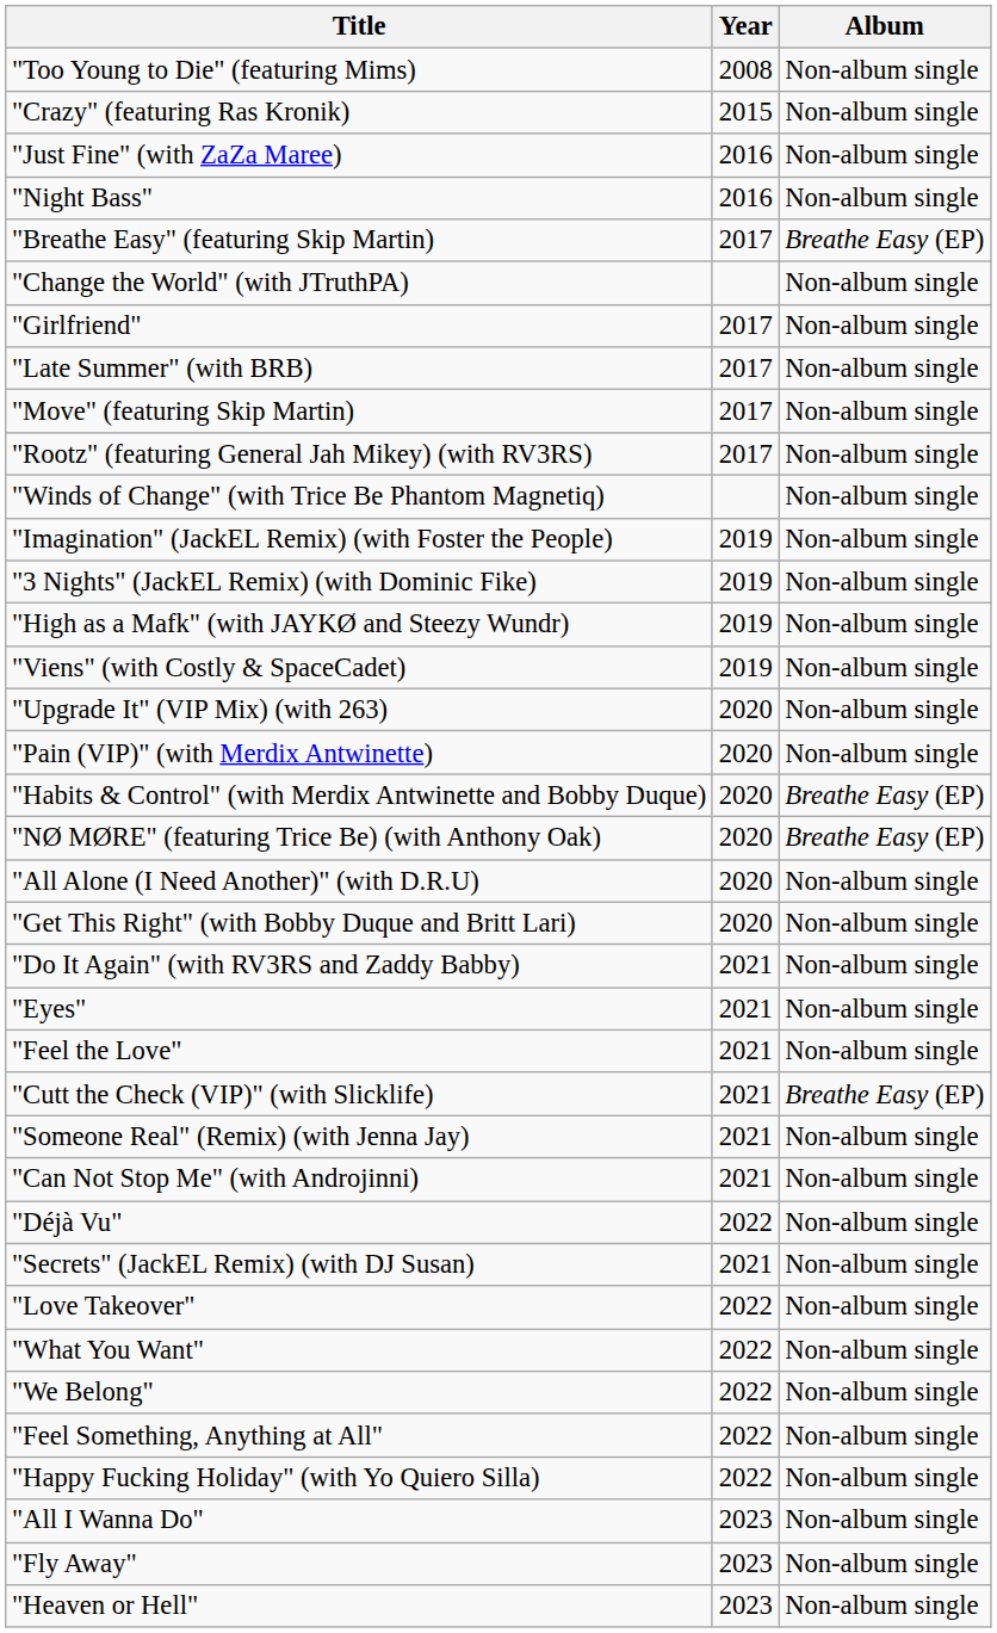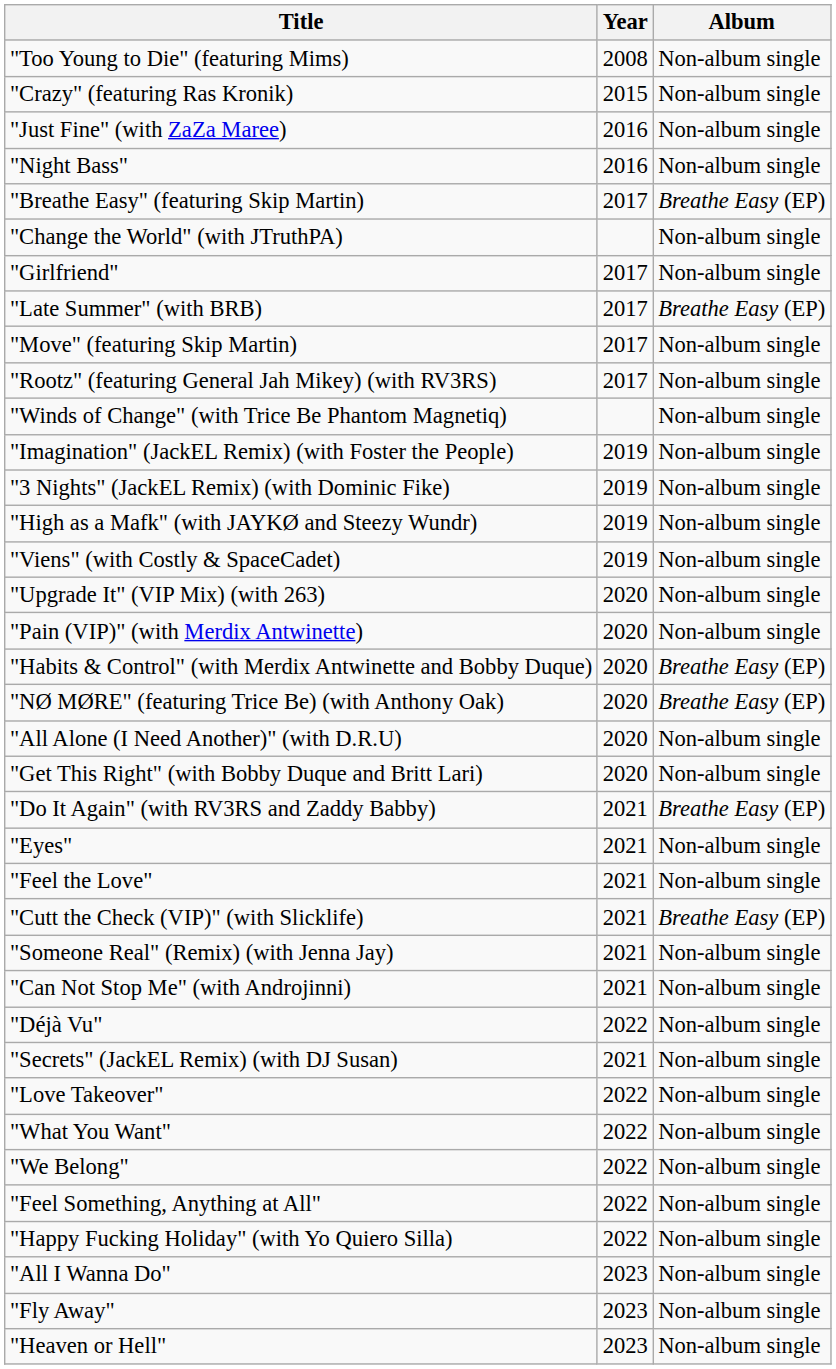 <table class="wikitable">
 <tr>
 <th>Title</th>
 <th>Year</th>
 <th>Album</th>
 </tr>
 <tr>
 <td>"Too Young to Die" (featuring Mims)</td>
 <td>2008</td>
 <td>Non-album single</td>
 </tr>
 <tr>
 <td>"Crazy" (featuring Ras Kronik)</td>
 <td>2015</td>
 <td>Non-album single</td>
 </tr>
 <tr>
 <td>"Just Fine" (with <a href='#'>ZaZa Maree</a>)</td>
 <td>2016</td>
 <td>Non-album single</td>
 </tr>
 <tr>
 <td>"Night Bass"</td>
 <td>2016</td>
 <td>Non-album single</td>
 </tr>
 <tr>
 <td>"Breathe Easy" (featuring Skip Martin)</td>
 <td>2017</td>
 <td><em>Breathe Easy</em> (EP)</td>
 </tr>
 <tr>
 <td>"Change the World" (with JTruthPA)</td>
 <td></td>
 <td>Non-album single</td>
 </tr>
 <tr>
 <td>"Girlfriend"</td>
 <td>2017</td>
 <td>Non-album single</td>
 </tr>
 <tr>
 <td>"Late Summer" (with BRB)</td>
 <td>2017</td>
-<td>Non-album single</td>
+<td><em>Breathe Easy</em> (EP)</td>
 </tr>
 <tr>
 <td>"Move" (featuring Skip Martin)</td>
 <td>2017</td>
 <td>Non-album single</td>
 </tr>
 <tr>
 <td>"Rootz" (featuring General Jah Mikey) (with RV3RS)</td>
 <td>2017</td>
 <td>Non-album single</td>
 </tr>
 <tr>
 <td>"Winds of Change" (with Trice Be Phantom Magnetiq)</td>
 <td></td>
 <td>Non-album single</td>
 </tr>
 <tr>
 <td>"Imagination" (JackEL Remix) (with Foster the People)</td>
 <td>2019</td>
 <td>Non-album single</td>
 </tr>
 <tr>
 <td>"3 Nights" (JackEL Remix) (with Dominic Fike)</td>
 <td>2019</td>
 <td>Non-album single</td>
 </tr>
 <tr>
 <td>"High as a Mafk" (with JAYKØ and Steezy Wundr)</td>
 <td>2019</td>
 <td>Non-album single</td>
 </tr>
 <tr>
 <td>"Viens" (with Costly & SpaceCadet)</td>
 <td>2019</td>
 <td>Non-album single</td>
 </tr>
 <tr>
 <td>"Upgrade It" (VIP Mix) (with 263)</td>
 <td>2020</td>
 <td>Non-album single</td>
 </tr>
 <tr>
 <td>"Pain (VIP)" (with <a href='#'>Merdix Antwinette</a>)</td>
 <td>2020</td>
 <td>Non-album single</td>
 </tr>
 <tr>
 <td>"Habits & Control" (with Merdix Antwinette and Bobby Duque)</td>
 <td>2020</td>
 <td><em>Breathe Easy</em> (EP)</td>
 </tr>
 <tr>
 <td>"NØ MØRE" (featuring Trice Be) (with Anthony Oak)</td>
 <td>2020</td>
 <td><em>Breathe Easy</em> (EP)</td>
 </tr>
 <tr>
 <td>"All Alone (I Need Another)" (with D.R.U)</td>
 <td>2020</td>
 <td>Non-album single</td>
 </tr>
 <tr>
 <td>"Get This Right" (with Bobby Duque and Britt Lari)</td>
 <td>2020</td>
 <td>Non-album single</td>
 </tr>
 <tr>
 <td>"Do It Again" (with RV3RS and Zaddy Babby)</td>
 <td>2021</td>
-<td>Non-album single</td>
+<td><em>Breathe Easy</em> (EP)</td>
 </tr>
 <tr>
 <td>"Eyes"</td>
 <td>2021</td>
 <td>Non-album single</td>
 </tr>
 <tr>
 <td>"Feel the Love"</td>
 <td>2021</td>
 <td>Non-album single</td>
 </tr>
 <tr>
 <td>"Cutt the Check (VIP)" (with Slicklife)</td>
 <td>2021</td>
 <td><em>Breathe Easy</em> (EP)</td>
 </tr>
 <tr>
 <td>"Someone Real" (Remix) (with Jenna Jay)</td>
 <td>2021</td>
 <td>Non-album single</td>
 </tr>
 <tr>
 <td>"Can Not Stop Me" (with Androjinni)</td>
 <td>2021</td>
 <td>Non-album single</td>
 </tr>
 <tr>
 <td>"Déjà Vu"</td>
 <td>2022</td>
 <td>Non-album single</td>
 </tr>
 <tr>
 <td>"Secrets" (JackEL Remix) (with DJ Susan)</td>
 <td>2021</td>
 <td>Non-album single</td>
 </tr>
 <tr>
 <td>"Love Takeover"</td>
 <td>2022</td>
 <td>Non-album single</td>
 </tr>
 <tr>
 <td>"What You Want"</td>
 <td>2022</td>
 <td>Non-album single</td>
 </tr>
 <tr>
 <td>"We Belong"</td>
 <td>2022</td>
 <td>Non-album single</td>
 </tr>
 <tr>
 <td>"Feel Something, Anything at All"</td>
 <td>2022</td>
 <td>Non-album single</td>
 </tr>
 <tr>
 <td>"Happy Fucking Holiday" (with Yo Quiero Silla)</td>
 <td>2022</td>
 <td>Non-album single</td>
 </tr>
 <tr>
 <td>"All I Wanna Do"</td>
 <td>2023</td>
 <td>Non-album single</td>
 </tr>
 <tr>
 <td>"Fly Away"</td>
 <td>2023</td>
 <td>Non-album single</td>
 </tr>
 <tr>
 <td>"Heaven or Hell"</td>
 <td>2023</td>
 <td>Non-album single</td>
 </tr>
 </table>
